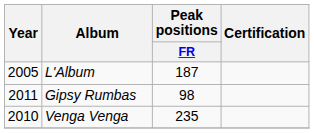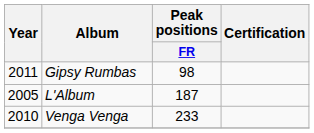 <table class="wikitable">
 <tr>
 <th align="center" rowspan="2" width="10">Year</th>
 <th align="center" rowspan="2" width="120">Album</th>
 <th align="center" colspan="1" width="20">Peak positions</th>
 <th align="center" rowspan="2" width="70">Certification</th>
 </tr>
 <tr>
 <th scope="col" style="width:3em;font-size:90%;"><a href='#'>FR</a><br></th>
 </tr>
 <tr>
+<td style="text-align:center;">2011</td>
+<td><em>Gipsy Rumbas</em></td>
+<td style="text-align:center;">98</td>
+<td></td>
+</tr>
+<tr>
 <td style="text-align:center;">2005</td>
 <td><em>L'Album</em></td>
 <td style="text-align:center;">187</td>
 <td></td>
 </tr>
 <tr>
-<td style="text-align:center;">2011</td>
-<td><em>Gipsy Rumbas</em></td>
-<td style="text-align:center;">98</td>
-<td></td>
-</tr>
-<tr>
 <td style="text-align:center;">2010</td>
 <td><em>Venga Venga</em></td>
-<td style="text-align:center;">235</td>
+<td style="text-align:center;">233</td>
 <td></td>
 </tr>
 <tr>
 </tr>
 </table>
